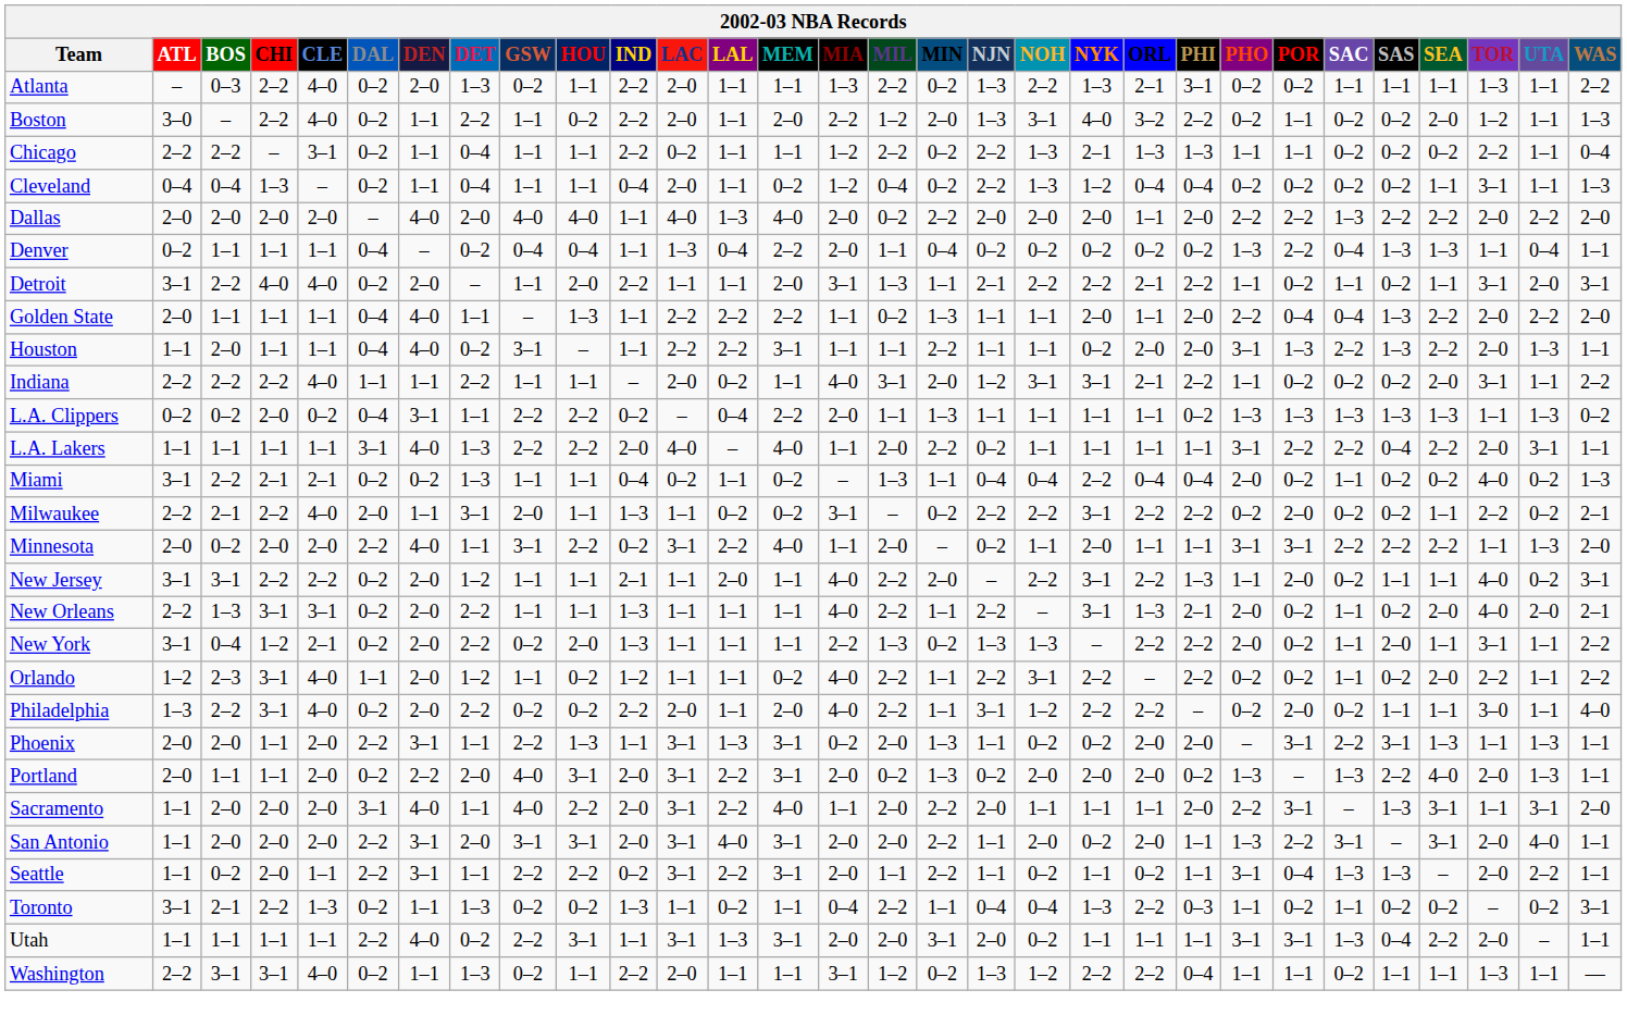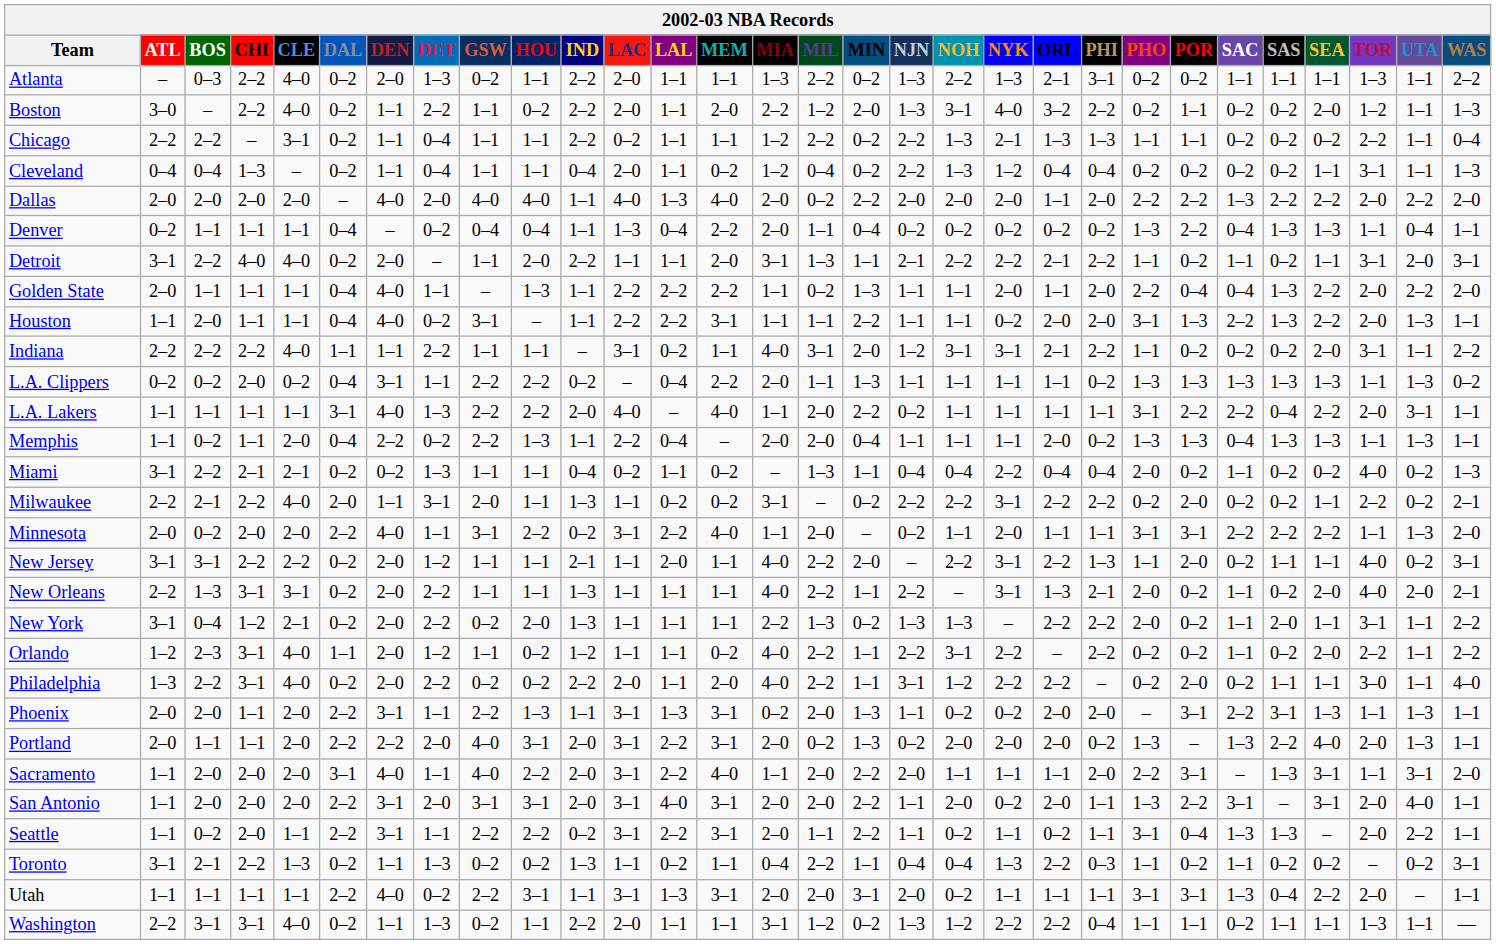 <table class="wikitable" style="font-size:90%; text-align:center;">
 <tr>
 <th colspan=30>2002-03 NBA Records</th>
 </tr>
 <tr>
 <th width=100>Team</th>
 <th style="background:#FF0000;color:#FFFFFF;width=35">ATL</th>
 <th style="background:#006400;color:#FFFFFF;width=35">BOS</th>
 <th style="background:#FF0000;color:#000000;width=35">CHI</th>
 <th style="background:#000000;color:#5787DC;width=35">CLE</th>
 <th style="background:#0055BA;color:#898D8F;width=35">DAL</th>
 <th style="background:#141A44;color:#BC2224;width=35">DEN</th>
 <th style="background:#006BB7;color:#ED164B;width=35">DET</th>
 <th style="background:#072E63;color:#DC5A34;width=35">GSW</th>
 <th style="background:#002366;color:#FF0000;width=35">HOU</th>
 <th style="background:#000080;color:#FFD700;width=35">IND</th>
 <th style="background:#F9160D;color:#1A2E8B;width=35">LAC</th>
 <th style="background:#800080;color:#FFD700;width=35">LAL</th>
 <th style="background:#000000;color:#0CB2AC;width=35">MEM</th>
 <th style="background:#000000;color:#8B0000;width=35">MIA</th>
 <th style="background:#00471B;color:#5C378A;width=35">MIL</th>
 <th style="background:#044D80;color:#000000;width=35">MIN</th>
 <th style="background:#12305B;color:#C4CED4;width=35">NJN</th>
 <th style="background:#0093B1;color:#FDB827;width=35">NOH</th>
 <th style="background:#0000FF;color:#FF8C00;width=35">NYK</th>
 <th style="background:#0000FF;color:#000000;width=35">ORL</th>
 <th style="background:#000000;color:#BB9754;width=35">PHI</th>
 <th style="background:#800080;color:#FF4500;width=35">PHO</th>
 <th style="background:#000000;color:#FF0000;width=35">POR</th>
 <th style="background:#6846A8;color:#FFFFFF;width=35">SAC</th>
 <th style="background:#000000;color:#C0C0C0;width=35">SAS</th>
 <th style="background:#005831;color:#FFC322;width=35">SEA</th>
 <th style="background:#7436BF;color:#BE0F34;width=35">TOR</th>
 <th style="background:#644A9C;color:#149BC7;width=35">UTA</th>
 <th style="background:#044D7D;color:#BC7A44;width=35">WAS</th>
 </tr>
 <tr>
 <td style="text-align:left;"><a href='#'>Atlanta</a></td>
 <td>–</td>
 <td>0–3</td>
 <td>2–2</td>
 <td>4–0</td>
 <td>0–2</td>
 <td>2–0</td>
 <td>1–3</td>
 <td>0–2</td>
 <td>1–1</td>
 <td>2–2</td>
 <td>2–0</td>
 <td>1–1</td>
 <td>1–1</td>
 <td>1–3</td>
 <td>2–2</td>
 <td>0–2</td>
 <td>1–3</td>
 <td>2–2</td>
 <td>1–3</td>
 <td>2–1</td>
 <td>3–1</td>
 <td>0–2</td>
 <td>0–2</td>
 <td>1–1</td>
 <td>1–1</td>
 <td>1–1</td>
 <td>1–3</td>
 <td>1–1</td>
 <td>2–2</td>
 </tr>
 <tr>
 <td style="text-align:left;"><a href='#'>Boston</a></td>
 <td>3–0</td>
 <td>–</td>
 <td>2–2</td>
 <td>4–0</td>
 <td>0–2</td>
 <td>1–1</td>
 <td>2–2</td>
 <td>1–1</td>
 <td>0–2</td>
 <td>2–2</td>
 <td>2–0</td>
 <td>1–1</td>
 <td>2–0</td>
 <td>2–2</td>
 <td>1–2</td>
 <td>2–0</td>
 <td>1–3</td>
 <td>3–1</td>
 <td>4–0</td>
 <td>3–2</td>
 <td>2–2</td>
 <td>0–2</td>
 <td>1–1</td>
 <td>0–2</td>
 <td>0–2</td>
 <td>2–0</td>
 <td>1–2</td>
 <td>1–1</td>
 <td>1–3</td>
 </tr>
 <tr>
 <td style="text-align:left;"><a href='#'>Chicago</a></td>
 <td>2–2</td>
 <td>2–2</td>
 <td>–</td>
 <td>3–1</td>
 <td>0–2</td>
 <td>1–1</td>
 <td>0–4</td>
 <td>1–1</td>
 <td>1–1</td>
 <td>2–2</td>
 <td>0–2</td>
 <td>1–1</td>
 <td>1–1</td>
 <td>1–2</td>
 <td>2–2</td>
 <td>0–2</td>
 <td>2–2</td>
 <td>1–3</td>
 <td>2–1</td>
 <td>1–3</td>
 <td>1–3</td>
 <td>1–1</td>
 <td>1–1</td>
 <td>0–2</td>
 <td>0–2</td>
 <td>0–2</td>
 <td>2–2</td>
 <td>1–1</td>
 <td>0–4</td>
 </tr>
 <tr>
 <td style="text-align:left;"><a href='#'>Cleveland</a></td>
 <td>0–4</td>
 <td>0–4</td>
 <td>1–3</td>
 <td>–</td>
 <td>0–2</td>
 <td>1–1</td>
 <td>0–4</td>
 <td>1–1</td>
 <td>1–1</td>
 <td>0–4</td>
 <td>2–0</td>
 <td>1–1</td>
 <td>0–2</td>
 <td>1–2</td>
 <td>0–4</td>
 <td>0–2</td>
 <td>2–2</td>
 <td>1–3</td>
 <td>1–2</td>
 <td>0–4</td>
 <td>0–4</td>
 <td>0–2</td>
 <td>0–2</td>
 <td>0–2</td>
 <td>0–2</td>
 <td>1–1</td>
 <td>3–1</td>
 <td>1–1</td>
 <td>1–3</td>
 </tr>
 <tr>
 <td style="text-align:left;"><a href='#'>Dallas</a></td>
 <td>2–0</td>
 <td>2–0</td>
 <td>2–0</td>
 <td>2–0</td>
 <td>–</td>
 <td>4–0</td>
 <td>2–0</td>
 <td>4–0</td>
 <td>4–0</td>
 <td>1–1</td>
 <td>4–0</td>
 <td>1–3</td>
 <td>4–0</td>
 <td>2–0</td>
 <td>0–2</td>
 <td>2–2</td>
 <td>2–0</td>
 <td>2–0</td>
 <td>2–0</td>
 <td>1–1</td>
 <td>2–0</td>
 <td>2–2</td>
 <td>2–2</td>
 <td>1–3</td>
 <td>2–2</td>
 <td>2–2</td>
 <td>2–0</td>
 <td>2–2</td>
 <td>2–0</td>
 </tr>
 <tr>
 <td style="text-align:left;"><a href='#'>Denver</a></td>
 <td>0–2</td>
 <td>1–1</td>
 <td>1–1</td>
 <td>1–1</td>
 <td>0–4</td>
 <td>–</td>
 <td>0–2</td>
 <td>0–4</td>
 <td>0–4</td>
 <td>1–1</td>
 <td>1–3</td>
 <td>0–4</td>
 <td>2–2</td>
 <td>2–0</td>
 <td>1–1</td>
 <td>0–4</td>
 <td>0–2</td>
 <td>0–2</td>
 <td>0–2</td>
 <td>0–2</td>
 <td>0–2</td>
 <td>1–3</td>
 <td>2–2</td>
 <td>0–4</td>
 <td>1–3</td>
 <td>1–3</td>
 <td>1–1</td>
 <td>0–4</td>
 <td>1–1</td>
 </tr>
 <tr>
 <td style="text-align:left;"><a href='#'>Detroit</a></td>
 <td>3–1</td>
 <td>2–2</td>
 <td>4–0</td>
 <td>4–0</td>
 <td>0–2</td>
 <td>2–0</td>
 <td>–</td>
 <td>1–1</td>
 <td>2–0</td>
 <td>2–2</td>
 <td>1–1</td>
 <td>1–1</td>
 <td>2–0</td>
 <td>3–1</td>
 <td>1–3</td>
 <td>1–1</td>
 <td>2–1</td>
 <td>2–2</td>
 <td>2–2</td>
 <td>2–1</td>
 <td>2–2</td>
 <td>1–1</td>
 <td>0–2</td>
 <td>1–1</td>
 <td>0–2</td>
 <td>1–1</td>
 <td>3–1</td>
 <td>2–0</td>
 <td>3–1</td>
 </tr>
 <tr>
 <td style="text-align:left;"><a href='#'>Golden State</a></td>
 <td>2–0</td>
 <td>1–1</td>
 <td>1–1</td>
 <td>1–1</td>
 <td>0–4</td>
 <td>4–0</td>
 <td>1–1</td>
 <td>–</td>
 <td>1–3</td>
 <td>1–1</td>
 <td>2–2</td>
 <td>2–2</td>
 <td>2–2</td>
 <td>1–1</td>
 <td>0–2</td>
 <td>1–3</td>
 <td>1–1</td>
 <td>1–1</td>
 <td>2–0</td>
 <td>1–1</td>
 <td>2–0</td>
 <td>2–2</td>
 <td>0–4</td>
 <td>0–4</td>
 <td>1–3</td>
 <td>2–2</td>
 <td>2–0</td>
 <td>2–2</td>
 <td>2–0</td>
 </tr>
 <tr>
 <td style="text-align:left;"><a href='#'>Houston</a></td>
 <td>1–1</td>
 <td>2–0</td>
 <td>1–1</td>
 <td>1–1</td>
 <td>0–4</td>
 <td>4–0</td>
 <td>0–2</td>
 <td>3–1</td>
 <td>–</td>
 <td>1–1</td>
 <td>2–2</td>
 <td>2–2</td>
 <td>3–1</td>
 <td>1–1</td>
 <td>1–1</td>
 <td>2–2</td>
 <td>1–1</td>
 <td>1–1</td>
 <td>0–2</td>
 <td>2–0</td>
 <td>2–0</td>
 <td>3–1</td>
 <td>1–3</td>
 <td>2–2</td>
 <td>1–3</td>
 <td>2–2</td>
 <td>2–0</td>
 <td>1–3</td>
 <td>1–1</td>
 </tr>
 <tr>
 <td style="text-align:left;"><a href='#'>Indiana</a></td>
 <td>2–2</td>
 <td>2–2</td>
 <td>2–2</td>
 <td>4–0</td>
 <td>1–1</td>
 <td>1–1</td>
 <td>2–2</td>
 <td>1–1</td>
 <td>1–1</td>
 <td>–</td>
-<td>2–0</td>
+<td>3–1</td>
 <td>0–2</td>
 <td>1–1</td>
 <td>4–0</td>
 <td>3–1</td>
 <td>2–0</td>
 <td>1–2</td>
 <td>3–1</td>
 <td>3–1</td>
 <td>2–1</td>
 <td>2–2</td>
 <td>1–1</td>
 <td>0–2</td>
 <td>0–2</td>
 <td>0–2</td>
 <td>2–0</td>
 <td>3–1</td>
 <td>1–1</td>
 <td>2–2</td>
 </tr>
 <tr>
 <td style="text-align:left;"><a href='#'>L.A. Clippers</a></td>
 <td>0–2</td>
 <td>0–2</td>
 <td>2–0</td>
 <td>0–2</td>
 <td>0–4</td>
 <td>3–1</td>
 <td>1–1</td>
 <td>2–2</td>
 <td>2–2</td>
 <td>0–2</td>
 <td>–</td>
 <td>0–4</td>
 <td>2–2</td>
 <td>2–0</td>
 <td>1–1</td>
 <td>1–3</td>
 <td>1–1</td>
 <td>1–1</td>
 <td>1–1</td>
 <td>1–1</td>
 <td>0–2</td>
 <td>1–3</td>
 <td>1–3</td>
 <td>1–3</td>
 <td>1–3</td>
 <td>1–3</td>
 <td>1–1</td>
 <td>1–3</td>
 <td>0–2</td>
 </tr>
 <tr>
 <td style="text-align:left;"><a href='#'>L.A. Lakers</a></td>
 <td>1–1</td>
 <td>1–1</td>
 <td>1–1</td>
 <td>1–1</td>
 <td>3–1</td>
 <td>4–0</td>
 <td>1–3</td>
 <td>2–2</td>
 <td>2–2</td>
 <td>2–0</td>
 <td>4–0</td>
 <td>–</td>
 <td>4–0</td>
 <td>1–1</td>
 <td>2–0</td>
 <td>2–2</td>
 <td>0–2</td>
 <td>1–1</td>
 <td>1–1</td>
 <td>1–1</td>
 <td>1–1</td>
 <td>3–1</td>
 <td>2–2</td>
 <td>2–2</td>
 <td>0–4</td>
 <td>2–2</td>
 <td>2–0</td>
 <td>3–1</td>
+<td>1–1</td>
+</tr>
+<tr>
+<td style="text-align:left;"><a href='#'>Memphis</a></td>
+<td>1–1</td>
+<td>0–2</td>
+<td>1–1</td>
+<td>2–0</td>
+<td>0–4</td>
+<td>2–2</td>
+<td>0–2</td>
+<td>2–2</td>
+<td>1–3</td>
+<td>1–1</td>
+<td>2–2</td>
+<td>0–4</td>
+<td>–</td>
+<td>2–0</td>
+<td>2–0</td>
+<td>0–4</td>
+<td>1–1</td>
+<td>1–1</td>
+<td>1–1</td>
+<td>2–0</td>
+<td>0–2</td>
+<td>1–3</td>
+<td>1–3</td>
+<td>0–4</td>
+<td>1–3</td>
+<td>1–3</td>
+<td>1–1</td>
+<td>1–3</td>
 <td>1–1</td>
 </tr>
 <tr>
 <td style="text-align:left;"><a href='#'>Miami</a></td>
 <td>3–1</td>
 <td>2–2</td>
 <td>2–1</td>
 <td>2–1</td>
 <td>0–2</td>
 <td>0–2</td>
 <td>1–3</td>
 <td>1–1</td>
 <td>1–1</td>
 <td>0–4</td>
 <td>0–2</td>
 <td>1–1</td>
 <td>0–2</td>
 <td>–</td>
 <td>1–3</td>
 <td>1–1</td>
 <td>0–4</td>
 <td>0–4</td>
 <td>2–2</td>
 <td>0–4</td>
 <td>0–4</td>
 <td>2–0</td>
 <td>0–2</td>
 <td>1–1</td>
 <td>0–2</td>
 <td>0–2</td>
 <td>4–0</td>
 <td>0–2</td>
 <td>1–3</td>
 </tr>
 <tr>
 <td style="text-align:left;"><a href='#'>Milwaukee</a></td>
 <td>2–2</td>
 <td>2–1</td>
 <td>2–2</td>
 <td>4–0</td>
 <td>2–0</td>
 <td>1–1</td>
 <td>3–1</td>
 <td>2–0</td>
 <td>1–1</td>
 <td>1–3</td>
 <td>1–1</td>
 <td>0–2</td>
 <td>0–2</td>
 <td>3–1</td>
 <td>–</td>
 <td>0–2</td>
 <td>2–2</td>
 <td>2–2</td>
 <td>3–1</td>
 <td>2–2</td>
 <td>2–2</td>
 <td>0–2</td>
 <td>2–0</td>
 <td>0–2</td>
 <td>0–2</td>
 <td>1–1</td>
 <td>2–2</td>
 <td>0–2</td>
 <td>2–1</td>
 </tr>
 <tr>
 <td style="text-align:left;"><a href='#'>Minnesota</a></td>
 <td>2–0</td>
 <td>0–2</td>
 <td>2–0</td>
 <td>2–0</td>
 <td>2–2</td>
 <td>4–0</td>
 <td>1–1</td>
 <td>3–1</td>
 <td>2–2</td>
 <td>0–2</td>
 <td>3–1</td>
 <td>2–2</td>
 <td>4–0</td>
 <td>1–1</td>
 <td>2–0</td>
 <td>–</td>
 <td>0–2</td>
 <td>1–1</td>
 <td>2–0</td>
 <td>1–1</td>
 <td>1–1</td>
 <td>3–1</td>
 <td>3–1</td>
 <td>2–2</td>
 <td>2–2</td>
 <td>2–2</td>
 <td>1–1</td>
 <td>1–3</td>
 <td>2–0</td>
 </tr>
 <tr>
 <td style="text-align:left;"><a href='#'>New Jersey</a></td>
 <td>3–1</td>
 <td>3–1</td>
 <td>2–2</td>
 <td>2–2</td>
 <td>0–2</td>
 <td>2–0</td>
 <td>1–2</td>
 <td>1–1</td>
 <td>1–1</td>
 <td>2–1</td>
 <td>1–1</td>
 <td>2–0</td>
 <td>1–1</td>
 <td>4–0</td>
 <td>2–2</td>
 <td>2–0</td>
 <td>–</td>
 <td>2–2</td>
 <td>3–1</td>
 <td>2–2</td>
 <td>1–3</td>
 <td>1–1</td>
 <td>2–0</td>
 <td>0–2</td>
 <td>1–1</td>
 <td>1–1</td>
 <td>4–0</td>
 <td>0–2</td>
 <td>3–1</td>
 </tr>
 <tr>
 <td style="text-align:left;"><a href='#'>New Orleans</a></td>
 <td>2–2</td>
 <td>1–3</td>
 <td>3–1</td>
 <td>3–1</td>
 <td>0–2</td>
 <td>2–0</td>
 <td>2–2</td>
 <td>1–1</td>
 <td>1–1</td>
 <td>1–3</td>
 <td>1–1</td>
 <td>1–1</td>
 <td>1–1</td>
 <td>4–0</td>
 <td>2–2</td>
 <td>1–1</td>
 <td>2–2</td>
 <td>–</td>
 <td>3–1</td>
 <td>1–3</td>
 <td>2–1</td>
 <td>2–0</td>
 <td>0–2</td>
 <td>1–1</td>
 <td>0–2</td>
 <td>2–0</td>
 <td>4–0</td>
 <td>2–0</td>
 <td>2–1</td>
 </tr>
 <tr>
 <td style="text-align:left;"><a href='#'>New York</a></td>
 <td>3–1</td>
 <td>0–4</td>
 <td>1–2</td>
 <td>2–1</td>
 <td>0–2</td>
 <td>2–0</td>
 <td>2–2</td>
 <td>0–2</td>
 <td>2–0</td>
 <td>1–3</td>
 <td>1–1</td>
 <td>1–1</td>
 <td>1–1</td>
 <td>2–2</td>
 <td>1–3</td>
 <td>0–2</td>
 <td>1–3</td>
 <td>1–3</td>
 <td>–</td>
 <td>2–2</td>
 <td>2–2</td>
 <td>2–0</td>
 <td>0–2</td>
 <td>1–1</td>
 <td>2–0</td>
 <td>1–1</td>
 <td>3–1</td>
 <td>1–1</td>
 <td>2–2</td>
 </tr>
 <tr>
 <td style="text-align:left;"><a href='#'>Orlando</a></td>
 <td>1–2</td>
 <td>2–3</td>
 <td>3–1</td>
 <td>4–0</td>
 <td>1–1</td>
 <td>2–0</td>
 <td>1–2</td>
 <td>1–1</td>
 <td>0–2</td>
 <td>1–2</td>
 <td>1–1</td>
 <td>1–1</td>
 <td>0–2</td>
 <td>4–0</td>
 <td>2–2</td>
 <td>1–1</td>
 <td>2–2</td>
 <td>3–1</td>
 <td>2–2</td>
 <td>–</td>
 <td>2–2</td>
 <td>0–2</td>
 <td>0–2</td>
 <td>1–1</td>
 <td>0–2</td>
 <td>2–0</td>
 <td>2–2</td>
 <td>1–1</td>
 <td>2–2</td>
 </tr>
 <tr>
 <td style="text-align:left;"><a href='#'>Philadelphia</a></td>
 <td>1–3</td>
 <td>2–2</td>
 <td>3–1</td>
 <td>4–0</td>
 <td>0–2</td>
 <td>2–0</td>
 <td>2–2</td>
 <td>0–2</td>
 <td>0–2</td>
 <td>2–2</td>
 <td>2–0</td>
 <td>1–1</td>
 <td>2–0</td>
 <td>4–0</td>
 <td>2–2</td>
 <td>1–1</td>
 <td>3–1</td>
 <td>1–2</td>
 <td>2–2</td>
 <td>2–2</td>
 <td>–</td>
 <td>0–2</td>
 <td>2–0</td>
 <td>0–2</td>
 <td>1–1</td>
 <td>1–1</td>
 <td>3–0</td>
 <td>1–1</td>
 <td>4–0</td>
 </tr>
 <tr>
 <td style="text-align:left;"><a href='#'>Phoenix</a></td>
 <td>2–0</td>
 <td>2–0</td>
 <td>1–1</td>
 <td>2–0</td>
 <td>2–2</td>
 <td>3–1</td>
 <td>1–1</td>
 <td>2–2</td>
 <td>1–3</td>
 <td>1–1</td>
 <td>3–1</td>
 <td>1–3</td>
 <td>3–1</td>
 <td>0–2</td>
 <td>2–0</td>
 <td>1–3</td>
 <td>1–1</td>
 <td>0–2</td>
 <td>0–2</td>
 <td>2–0</td>
 <td>2–0</td>
 <td>–</td>
 <td>3–1</td>
 <td>2–2</td>
 <td>3–1</td>
 <td>1–3</td>
 <td>1–1</td>
 <td>1–3</td>
 <td>1–1</td>
 </tr>
 <tr>
 <td style="text-align:left;"><a href='#'>Portland</a></td>
 <td>2–0</td>
 <td>1–1</td>
 <td>1–1</td>
 <td>2–0</td>
-<td>0–2</td>
+<td>2–2</td>
 <td>2–2</td>
 <td>2–0</td>
 <td>4–0</td>
 <td>3–1</td>
 <td>2–0</td>
 <td>3–1</td>
 <td>2–2</td>
 <td>3–1</td>
 <td>2–0</td>
 <td>0–2</td>
 <td>1–3</td>
 <td>0–2</td>
 <td>2–0</td>
 <td>2–0</td>
 <td>2–0</td>
 <td>0–2</td>
 <td>1–3</td>
 <td>–</td>
 <td>1–3</td>
 <td>2–2</td>
 <td>4–0</td>
 <td>2–0</td>
 <td>1–3</td>
 <td>1–1</td>
 </tr>
 <tr>
 <td style="text-align:left;"><a href='#'>Sacramento</a></td>
 <td>1–1</td>
 <td>2–0</td>
 <td>2–0</td>
 <td>2–0</td>
 <td>3–1</td>
 <td>4–0</td>
 <td>1–1</td>
 <td>4–0</td>
 <td>2–2</td>
 <td>2–0</td>
 <td>3–1</td>
 <td>2–2</td>
 <td>4–0</td>
 <td>1–1</td>
 <td>2–0</td>
 <td>2–2</td>
 <td>2–0</td>
 <td>1–1</td>
 <td>1–1</td>
 <td>1–1</td>
 <td>2–0</td>
 <td>2–2</td>
 <td>3–1</td>
 <td>–</td>
 <td>1–3</td>
 <td>3–1</td>
 <td>1–1</td>
 <td>3–1</td>
 <td>2–0</td>
 </tr>
 <tr>
 <td style="text-align:left;"><a href='#'>San Antonio</a></td>
 <td>1–1</td>
 <td>2–0</td>
 <td>2–0</td>
 <td>2–0</td>
 <td>2–2</td>
 <td>3–1</td>
 <td>2–0</td>
 <td>3–1</td>
 <td>3–1</td>
 <td>2–0</td>
 <td>3–1</td>
 <td>4–0</td>
 <td>3–1</td>
 <td>2–0</td>
 <td>2–0</td>
 <td>2–2</td>
 <td>1–1</td>
 <td>2–0</td>
 <td>0–2</td>
 <td>2–0</td>
 <td>1–1</td>
 <td>1–3</td>
 <td>2–2</td>
 <td>3–1</td>
 <td>–</td>
 <td>3–1</td>
 <td>2–0</td>
 <td>4–0</td>
 <td>1–1</td>
 </tr>
 <tr>
 <td style="text-align:left;"><a href='#'>Seattle</a></td>
 <td>1–1</td>
 <td>0–2</td>
 <td>2–0</td>
 <td>1–1</td>
 <td>2–2</td>
 <td>3–1</td>
 <td>1–1</td>
 <td>2–2</td>
 <td>2–2</td>
 <td>0–2</td>
 <td>3–1</td>
 <td>2–2</td>
 <td>3–1</td>
 <td>2–0</td>
 <td>1–1</td>
 <td>2–2</td>
 <td>1–1</td>
 <td>0–2</td>
 <td>1–1</td>
 <td>0–2</td>
 <td>1–1</td>
 <td>3–1</td>
 <td>0–4</td>
 <td>1–3</td>
 <td>1–3</td>
 <td>–</td>
 <td>2–0</td>
 <td>2–2</td>
 <td>1–1</td>
 </tr>
 <tr>
 <td style="text-align:left;"><a href='#'>Toronto</a></td>
 <td>3–1</td>
 <td>2–1</td>
 <td>2–2</td>
 <td>1–3</td>
 <td>0–2</td>
 <td>1–1</td>
 <td>1–3</td>
 <td>0–2</td>
 <td>0–2</td>
 <td>1–3</td>
 <td>1–1</td>
 <td>0–2</td>
 <td>1–1</td>
 <td>0–4</td>
 <td>2–2</td>
 <td>1–1</td>
 <td>0–4</td>
 <td>0–4</td>
 <td>1–3</td>
 <td>2–2</td>
 <td>0–3</td>
 <td>1–1</td>
 <td>0–2</td>
 <td>1–1</td>
 <td>0–2</td>
 <td>0–2</td>
 <td>–</td>
 <td>0–2</td>
 <td>3–1</td>
 </tr>
 <tr>
 <td style="text-align:left;">Utah</td>
 <td>1–1</td>
 <td>1–1</td>
 <td>1–1</td>
 <td>1–1</td>
 <td>2–2</td>
 <td>4–0</td>
 <td>0–2</td>
 <td>2–2</td>
 <td>3–1</td>
 <td>1–1</td>
 <td>3–1</td>
 <td>1–3</td>
 <td>3–1</td>
 <td>2–0</td>
 <td>2–0</td>
 <td>3–1</td>
 <td>2–0</td>
 <td>0–2</td>
 <td>1–1</td>
 <td>1–1</td>
 <td>1–1</td>
 <td>3–1</td>
 <td>3–1</td>
 <td>1–3</td>
 <td>0–4</td>
 <td>2–2</td>
 <td>2–0</td>
 <td>–</td>
 <td>1–1</td>
 </tr>
 <tr>
 <td style="text-align:left;"><a href='#'>Washington</a></td>
 <td>2–2</td>
 <td>3–1</td>
 <td>3–1</td>
 <td>4–0</td>
 <td>0–2</td>
 <td>1–1</td>
 <td>1–3</td>
 <td>0–2</td>
 <td>1–1</td>
 <td>2–2</td>
 <td>2–0</td>
 <td>1–1</td>
 <td>1–1</td>
 <td>3–1</td>
 <td>1–2</td>
 <td>0–2</td>
 <td>1–3</td>
 <td>1–2</td>
 <td>2–2</td>
 <td>2–2</td>
 <td>0–4</td>
 <td>1–1</td>
 <td>1–1</td>
 <td>0–2</td>
 <td>1–1</td>
 <td>1–1</td>
 <td>1–3</td>
 <td>1–1</td>
 <td>—</td>
 </tr>
 </table>
